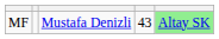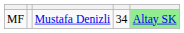 <table class="wikitable sortable" style="text-align: center">
 <tr>
 <th></th>
 <th></th>
 <th></th>
 <th></th>
 <th></th>
 </tr>
 <tr>
 <td>MF</td>
 <td></td>
 <td><a href='#'>Mustafa Denizli</a></td>
-<td>43</td>
+<td>34</td>
 <td style="background: lightgreen;"><a href='#'>Altay SK</a></td>
 </tr>
 </table>
